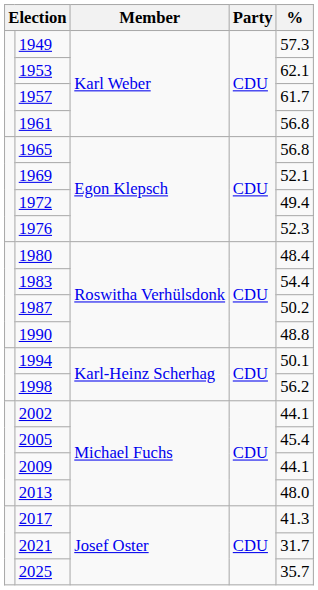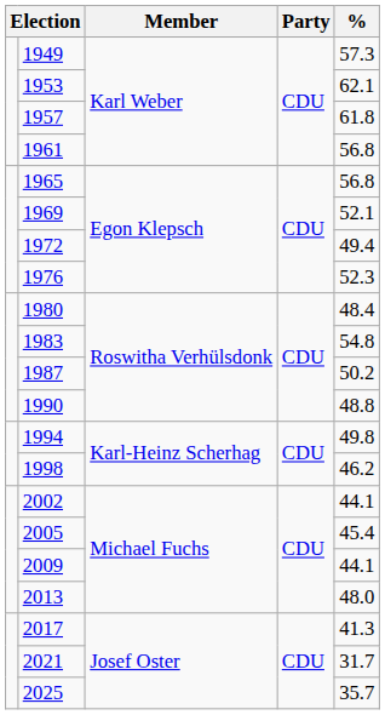 <table class=wikitable>
 <tr>
 <th colspan=2>Election</th>
 <th>Member</th>
 <th>Party</th>
 <th>%</th>
 </tr>
 <tr>
 <td rowspan=4 bgcolor=></td>
 <td><a href='#'>1949</a></td>
 <td rowspan=4><a href='#'>Karl Weber</a></td>
 <td rowspan=4><a href='#'>CDU</a></td>
 <td align=right>57.3</td>
 </tr>
 <tr>
 <td><a href='#'>1953</a></td>
 <td align=right>62.1</td>
 </tr>
 <tr>
 <td><a href='#'>1957</a></td>
-<td align=right>61.7</td>
+<td align=right>61.8</td>
 </tr>
 <tr>
 <td><a href='#'>1961</a></td>
 <td align=right>56.8</td>
 </tr>
 <tr>
 <td rowspan=4 bgcolor=></td>
 <td><a href='#'>1965</a></td>
 <td rowspan=4><a href='#'>Egon Klepsch</a></td>
 <td rowspan=4><a href='#'>CDU</a></td>
 <td align=right>56.8</td>
 </tr>
 <tr>
 <td><a href='#'>1969</a></td>
 <td align=right>52.1</td>
 </tr>
 <tr>
 <td><a href='#'>1972</a></td>
 <td align=right>49.4</td>
 </tr>
 <tr>
 <td><a href='#'>1976</a></td>
 <td align=right>52.3</td>
 </tr>
 <tr>
 <td rowspan=4 bgcolor=></td>
 <td><a href='#'>1980</a></td>
 <td rowspan=4><a href='#'>Roswitha Verhülsdonk</a></td>
 <td rowspan=4><a href='#'>CDU</a></td>
 <td align=right>48.4</td>
 </tr>
 <tr>
 <td><a href='#'>1983</a></td>
-<td align=right>54.4</td>
+<td align=right>54.8</td>
 </tr>
 <tr>
 <td><a href='#'>1987</a></td>
 <td align=right>50.2</td>
 </tr>
 <tr>
 <td><a href='#'>1990</a></td>
 <td align=right>48.8</td>
 </tr>
 <tr>
 <td rowspan=2 bgcolor=></td>
 <td><a href='#'>1994</a></td>
 <td rowspan=2><a href='#'>Karl-Heinz Scherhag</a></td>
 <td rowspan=2><a href='#'>CDU</a></td>
-<td align=right>50.1</td>
+<td align=right>49.8</td>
 </tr>
 <tr>
 <td><a href='#'>1998</a></td>
-<td align=right>56.2</td>
+<td align=right>46.2</td>
 </tr>
 <tr>
 <td rowspan=4 bgcolor=></td>
 <td><a href='#'>2002</a></td>
 <td rowspan=4><a href='#'>Michael Fuchs</a></td>
 <td rowspan=4><a href='#'>CDU</a></td>
 <td align=right>44.1</td>
 </tr>
 <tr>
 <td><a href='#'>2005</a></td>
 <td align=right>45.4</td>
 </tr>
 <tr>
 <td><a href='#'>2009</a></td>
 <td align=right>44.1</td>
 </tr>
 <tr>
 <td><a href='#'>2013</a></td>
 <td align=right>48.0</td>
 </tr>
 <tr>
 <td rowspan=3 bgcolor=></td>
 <td><a href='#'>2017</a></td>
 <td rowspan=3><a href='#'>Josef Oster</a></td>
 <td rowspan=3><a href='#'>CDU</a></td>
 <td align=right>41.3</td>
 </tr>
 <tr>
 <td><a href='#'>2021</a></td>
 <td align=right>31.7</td>
 </tr>
 <tr>
 <td><a href='#'>2025</a></td>
 <td align=right>35.7</td>
 </tr>
 </table>
